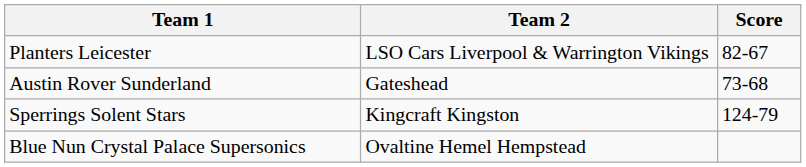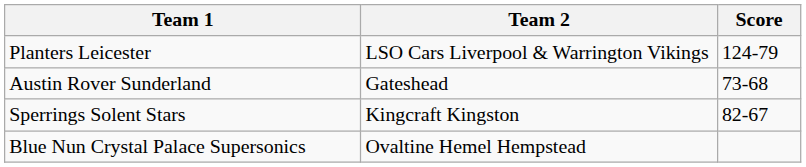 <table class="wikitable" style="font-size: 100%">
 <tr>
 <th width=280>Team 1</th>
 <th width=280>Team 2</th>
 <th width=60>Score</th>
 </tr>
 <tr>
 <td>Planters Leicester</td>
 <td>LSO Cars Liverpool & Warrington Vikings</td>
-<td>82-67</td>
+<td>124-79</td>
 </tr>
 <tr>
 <td>Austin Rover Sunderland</td>
 <td>Gateshead</td>
 <td>73-68</td>
 </tr>
 <tr>
 <td>Sperrings Solent Stars</td>
 <td>Kingcraft Kingston</td>
-<td>124-79</td>
+<td>82-67</td>
 </tr>
 <tr>
 <td>Blue Nun Crystal Palace Supersonics</td>
 <td>Ovaltine Hemel Hempstead</td>
 <td></td>
 </tr>
 </table>
